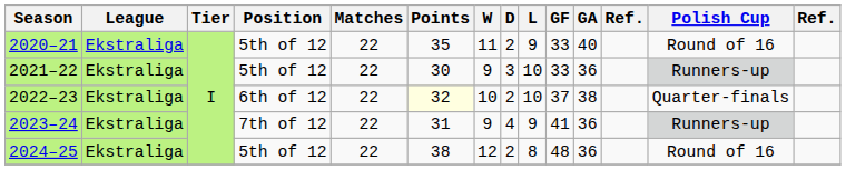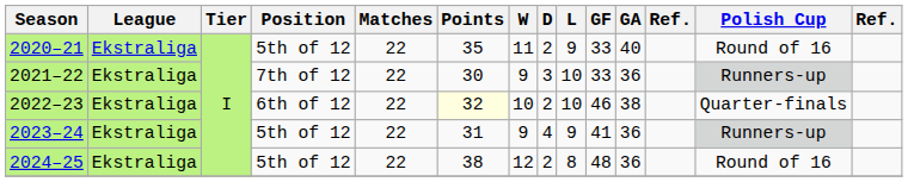 <table class="wikitable" style="text-align: center">
 <tr>
 <th>Season</th>
 <th>League</th>
 <th>Tier</th>
 <th>Position</th>
 <th>Matches</th>
 <th>Points</th>
 <th>W</th>
 <th>D</th>
 <th>L</th>
 <th>GF</th>
 <th>GA</th>
 <th>Ref.</th>
 <th><a href='#'>Polish Cup</a></th>
 <th>Ref.</th>
 </tr>
 <tr>
 <td bgcolor="#bcf282"><a href='#'>2020–21</a></td>
 <td bgcolor="#bcf282"><a href='#'>Ekstraliga</a></td>
 <td rowspan=5 bgcolor="#bcf282">I</td>
 <td>5th of 12</td>
 <td>22</td>
 <td>35</td>
 <td>11</td>
 <td>2</td>
 <td>9</td>
 <td>33</td>
 <td>40</td>
 <td></td>
 <td>Round of 16</td>
 <td></td>
 </tr>
 <tr>
 <td bgcolor="#bcf282">2021–22</td>
 <td bgcolor="#bcf282">Ekstraliga</td>
-<td>5th of 12</td>
+<td>7th of 12</td>
 <td>22</td>
 <td>30</td>
 <td>9</td>
 <td>3</td>
 <td>10</td>
 <td>33</td>
 <td>36</td>
 <td></td>
 <td bgcolor="#d4d6d6">Runners-up</td>
 <td></td>
 </tr>
 <tr>
 <td bgcolor="#bcf282">2022–23</td>
 <td bgcolor="#bcf282">Ekstraliga</td>
 <td>6th of 12</td>
 <td>22</td>
 <td style="background: lightyellow;">32</td>
 <td>10</td>
 <td>2</td>
 <td>10</td>
-<td>37</td>
+<td>46</td>
 <td>38</td>
 <td></td>
 <td>Quarter-finals</td>
 <td></td>
 </tr>
 <tr>
 <td bgcolor="#bcf282"><a href='#'>2023–24</a></td>
 <td bgcolor="#bcf282">Ekstraliga</td>
-<td>7th of 12</td>
+<td>5th of 12</td>
 <td>22</td>
 <td>31</td>
 <td>9</td>
 <td>4</td>
 <td>9</td>
 <td>41</td>
 <td>36</td>
 <td></td>
 <td bgcolor="#d4d6d6">Runners-up</td>
 <td></td>
 </tr>
 <tr>
 <td bgcolor="#bcf282"><a href='#'>2024–25</a></td>
 <td bgcolor="#bcf282">Ekstraliga</td>
 <td>5th of 12</td>
 <td>22</td>
 <td>38</td>
 <td>12</td>
 <td>2</td>
 <td>8</td>
 <td>48</td>
 <td>36</td>
 <td></td>
 <td>Round of 16</td>
 <td></td>
 </tr>
 <tr>
 </tr>
 </table>
